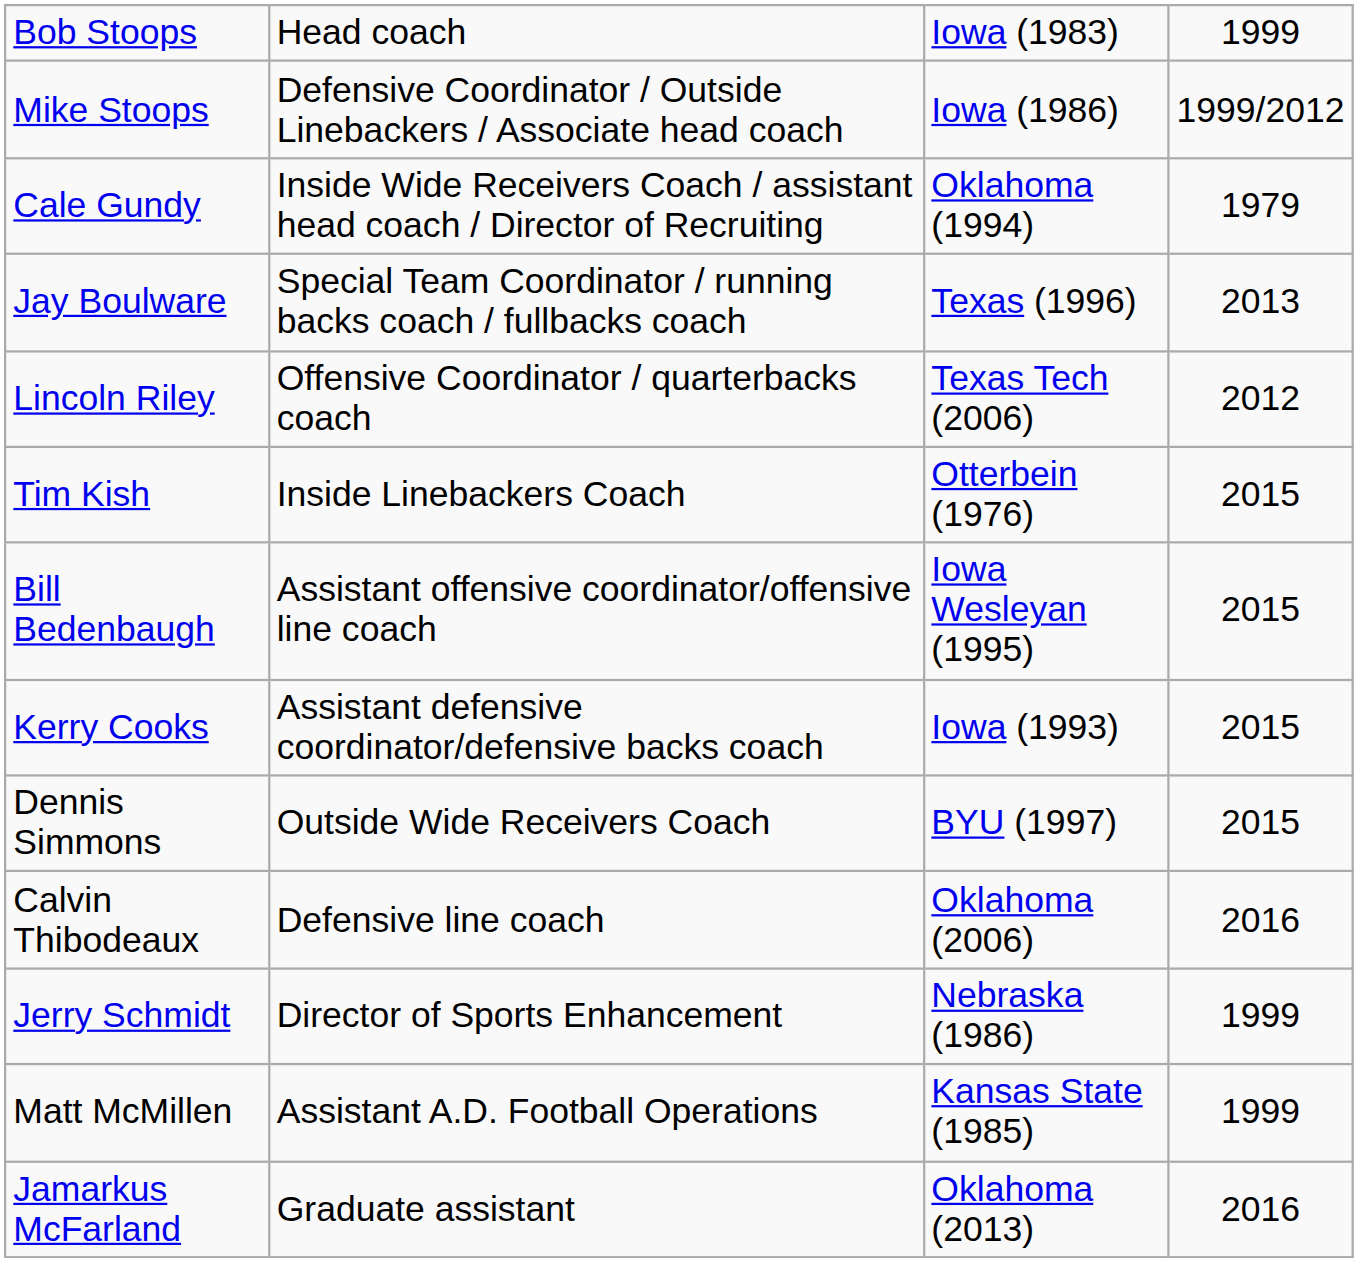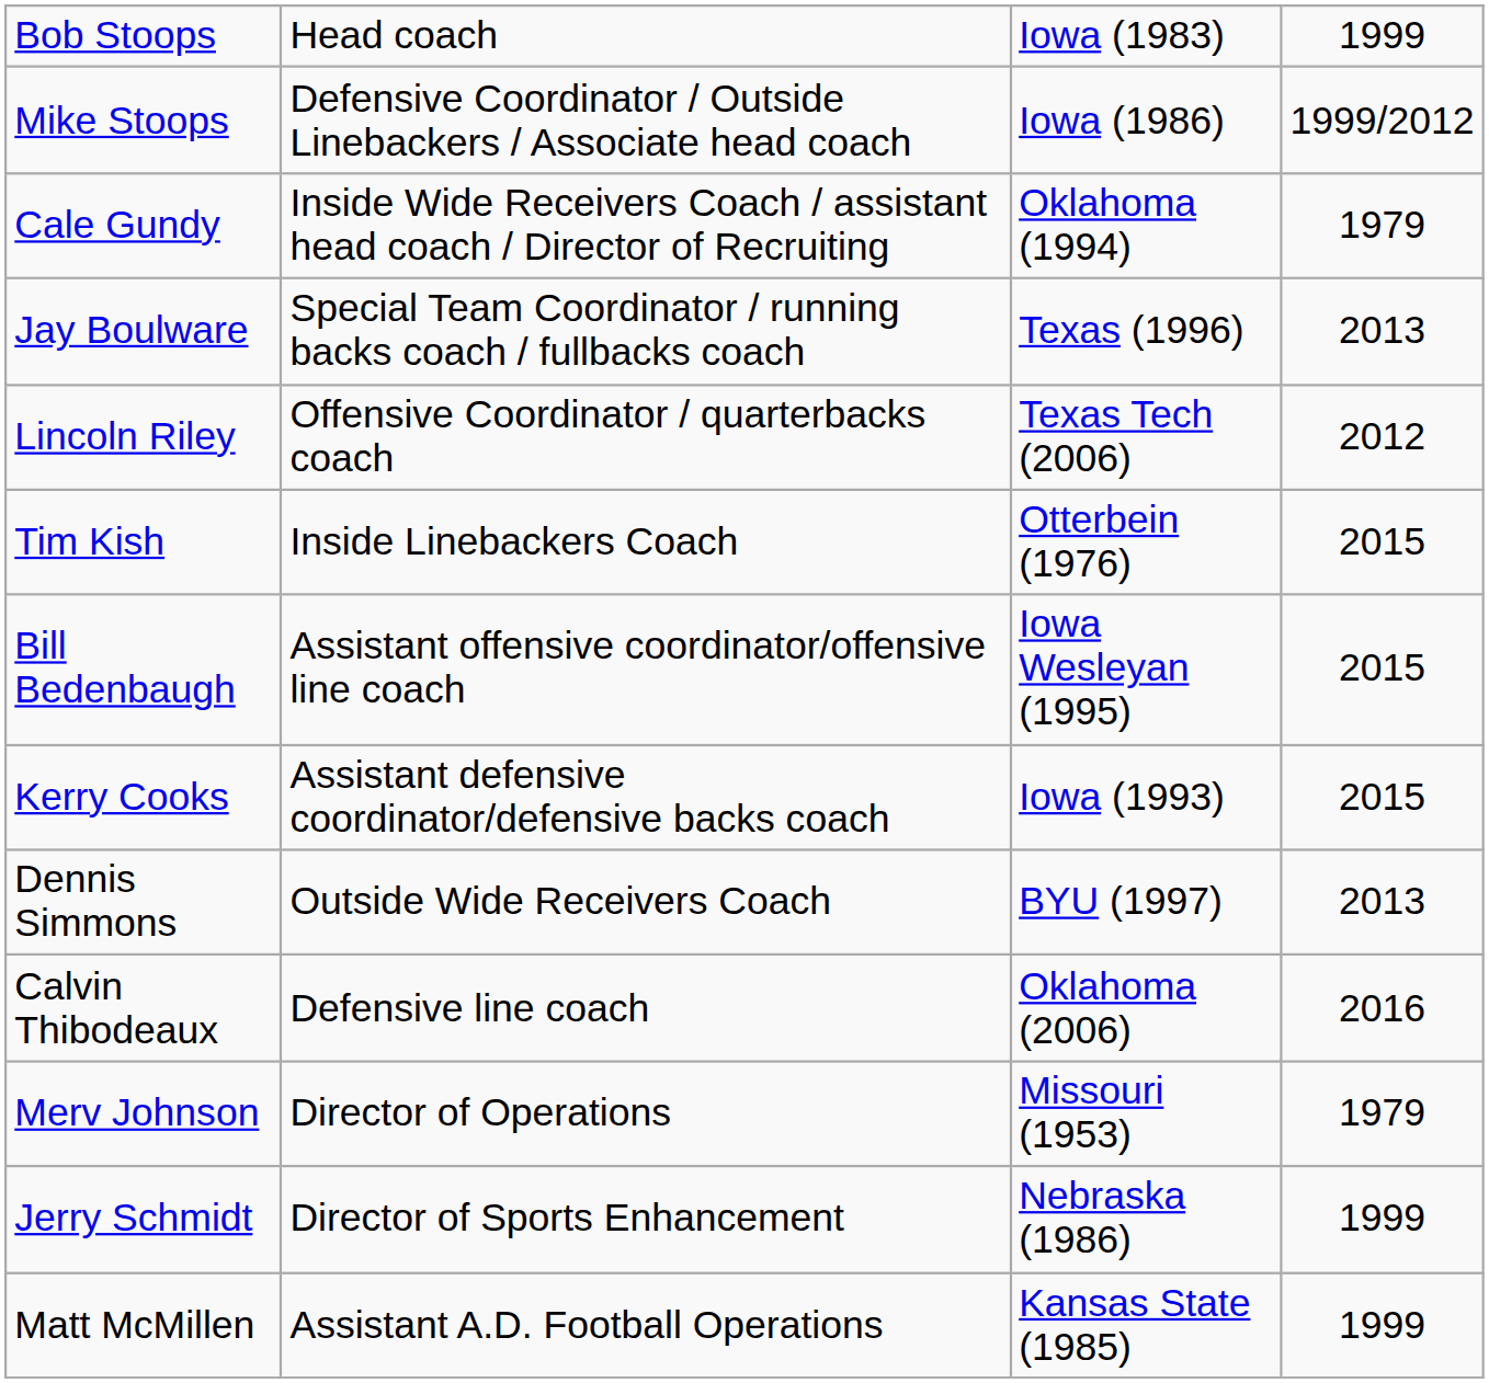 <table class="wikitable sortable">
 <tr>
 <td><a href='#'>Bob Stoops</a></td>
 <td>Head coach</td>
 <td><a href='#'>Iowa</a> (1983)</td>
 <td align=center>1999</td>
 </tr>
 <tr>
 <td><a href='#'>Mike Stoops</a></td>
 <td>Defensive Coordinator / Outside Linebackers / Associate head coach</td>
 <td><a href='#'>Iowa</a> (1986)</td>
 <td align=center>1999/2012</td>
 </tr>
 <tr>
 <td><a href='#'>Cale Gundy</a></td>
 <td>Inside Wide Receivers Coach / assistant head coach / Director of Recruiting</td>
 <td><a href='#'>Oklahoma</a> (1994)</td>
 <td align=center>1979</td>
 </tr>
 <tr>
 <td><a href='#'>Jay Boulware</a></td>
 <td>Special Team Coordinator / running backs coach / fullbacks coach</td>
 <td><a href='#'>Texas</a> (1996)</td>
 <td align=center>2013</td>
 </tr>
 <tr>
 <td><a href='#'>Lincoln Riley</a></td>
 <td>Offensive Coordinator / quarterbacks coach</td>
 <td><a href='#'>Texas Tech</a> (2006)</td>
 <td align=center>2012</td>
 </tr>
 <tr>
 <td><a href='#'>Tim Kish</a></td>
 <td>Inside Linebackers Coach</td>
 <td><a href='#'>Otterbein</a> (1976)</td>
 <td align=center>2015</td>
 </tr>
 <tr>
 <td><a href='#'>Bill Bedenbaugh</a></td>
 <td>Assistant offensive coordinator/offensive line coach</td>
 <td><a href='#'>Iowa Wesleyan</a> (1995)</td>
 <td align=center>2015</td>
 </tr>
 <tr>
 <td><a href='#'>Kerry Cooks</a></td>
 <td>Assistant defensive coordinator/defensive backs coach</td>
 <td><a href='#'>Iowa</a> (1993)</td>
 <td align=center>2015</td>
 </tr>
 <tr>
 <td>Dennis Simmons</td>
 <td>Outside Wide Receivers Coach</td>
 <td><a href='#'>BYU</a> (1997)</td>
-<td align=center>2015</td>
+<td align=center>2013</td>
 </tr>
 <tr>
 <td>Calvin Thibodeaux</td>
 <td>Defensive line coach</td>
 <td><a href='#'>Oklahoma</a> (2006)</td>
 <td align=center>2016</td>
+</tr>
+<tr>
+<td><a href='#'>Merv Johnson</a></td>
+<td>Director of Operations</td>
+<td><a href='#'>Missouri</a> (1953)</td>
+<td align=center>1979</td>
 </tr>
 <tr>
 <td><a href='#'>Jerry Schmidt</a></td>
 <td>Director of Sports Enhancement</td>
 <td><a href='#'>Nebraska</a> (1986)</td>
 <td align=center>1999</td>
 </tr>
 <tr>
 <td>Matt McMillen</td>
 <td>Assistant A.D. Football Operations</td>
 <td><a href='#'>Kansas State</a> (1985)</td>
 <td align=center>1999</td>
 </tr>
-<tr>
-<td><a href='#'>Jamarkus McFarland</a></td>
-<td>Graduate assistant</td>
-<td><a href='#'>Oklahoma</a> (2013)</td>
-<td align=center>2016</td>
-</tr>
 </table>
